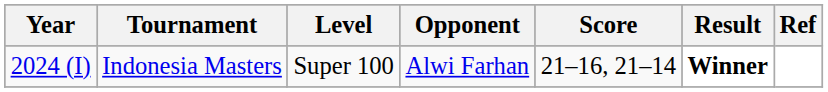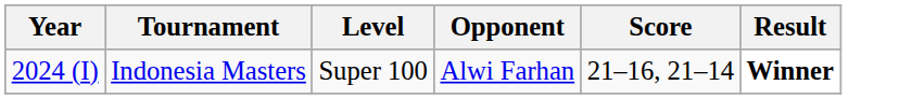 <table class="sortable wikitable" style="font-size: 90%;">
 <tr>
 <th>Year</th>
 <th>Tournament</th>
 <th>Level</th>
 <th>Opponent</th>
 <th>Score</th>
 <th>Result</th>
-<th>Ref</th>
 </tr>
 <tr>
 <td align="center"><a href='#'>2024 (I)</a></td>
 <td align="left"><a href='#'>Indonesia Masters</a></td>
 <td align="left">Super 100</td>
 <td align="left"> <a href='#'>Alwi Farhan</a></td>
 <td align="left">21–16, 21–14</td>
 <td style="text-align:left; background:white"> <strong>Winner</strong></td>
-<td style="text-align:center; background:white"></td>
 </tr>
 </table>
